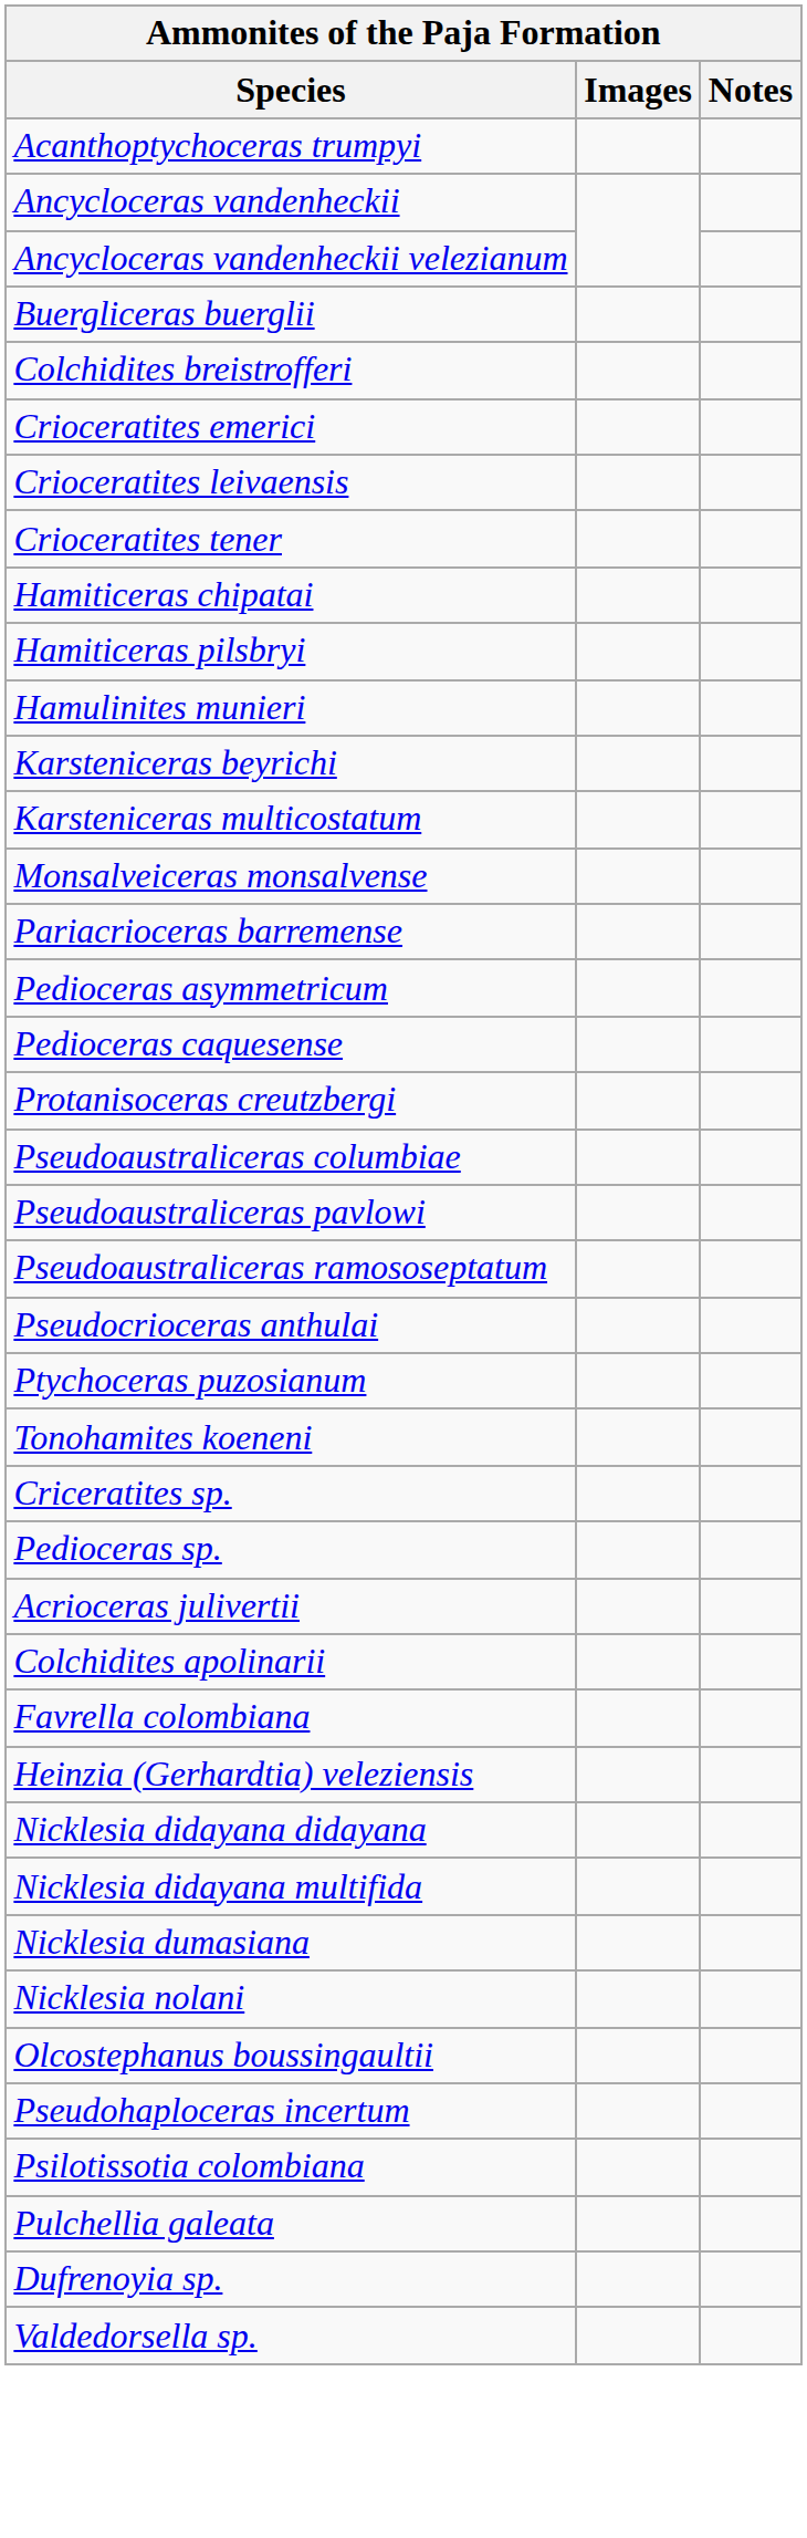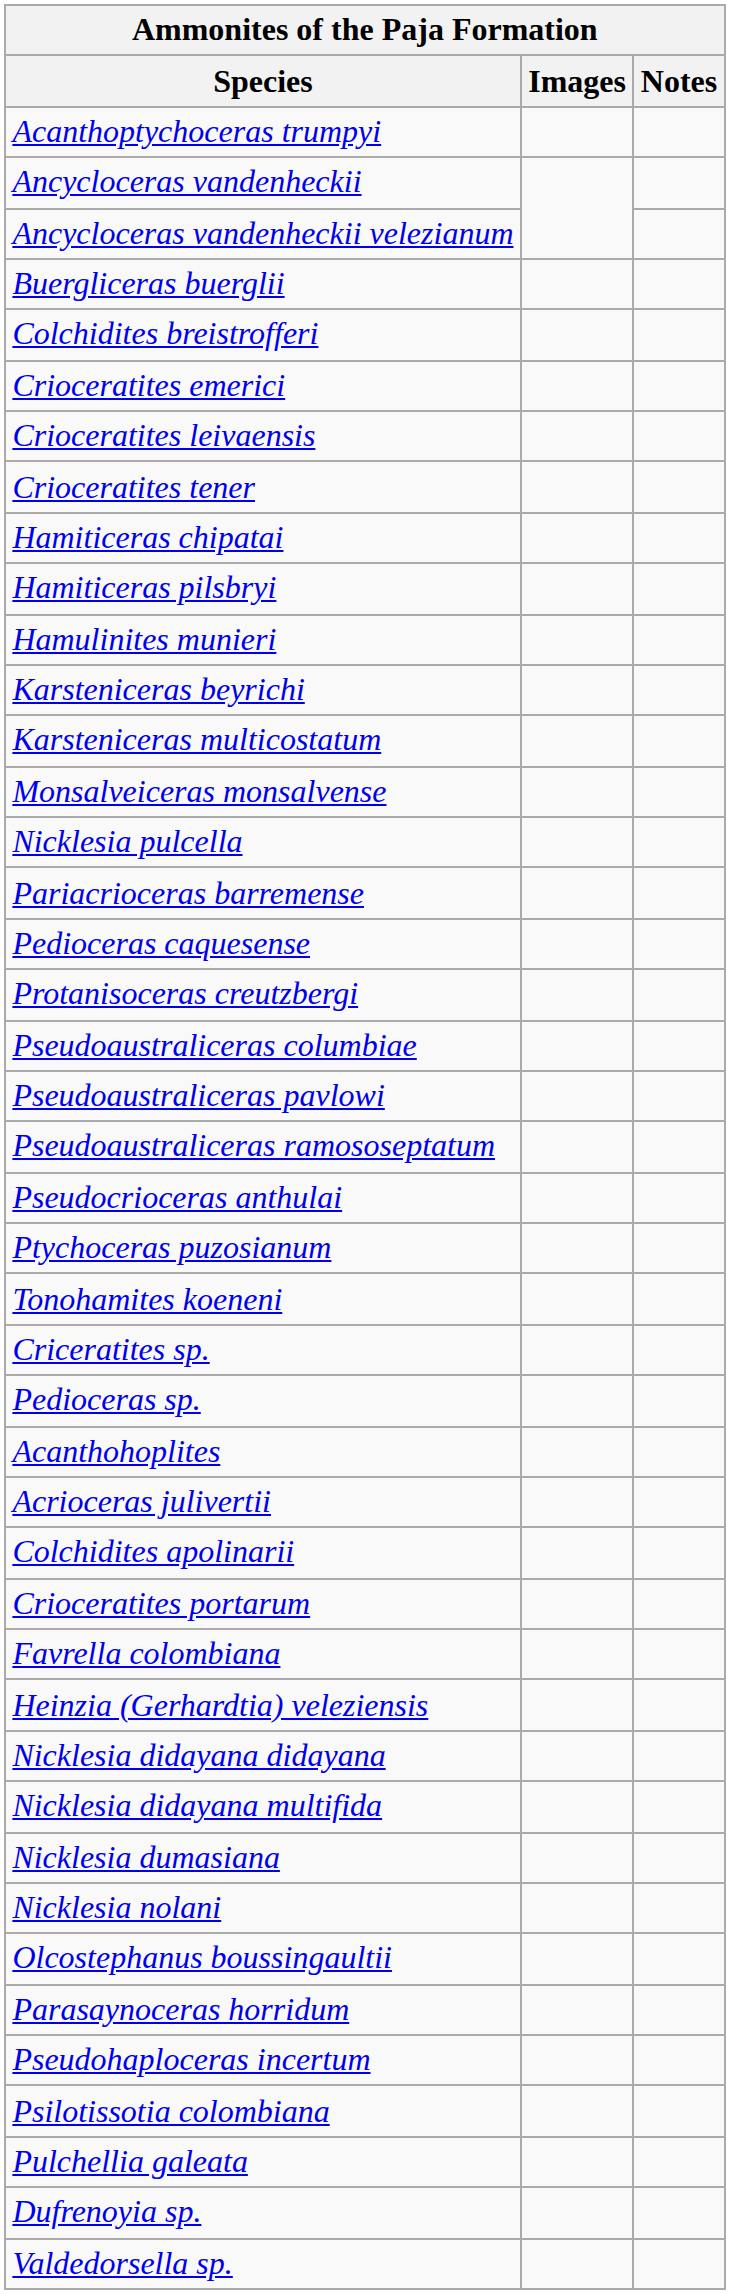 <table class="wikitable">
 <tr>
 <th colspan=3 align=center><strong>Ammonites of the Paja Formation</strong></th>
 </tr>
 <tr>
 <th>Species</th>
 <th>Images</th>
 <th>Notes</th>
 </tr>
 <tr>
 <td><em><a href='#'>Acanthoptychoceras trumpyi</a></em></td>
 <td></td>
 <td align=center></td>
 </tr>
 <tr>
 <td><em><a href='#'>Ancycloceras vandenheckii</a></em></td>
 <td rowspan=2></td>
 <td align=center></td>
 </tr>
 <tr>
 <td><em><a href='#'>Ancycloceras vandenheckii velezianum</a></em></td>
 <td align=center></td>
 </tr>
 <tr>
 <td><em><a href='#'>Buergliceras buerglii</a></em></td>
 <td></td>
 <td align=center></td>
 </tr>
 <tr>
 <td><em><a href='#'>Colchidites breistrofferi</a></em></td>
 <td></td>
 <td align=center></td>
 </tr>
 <tr>
 <td><em><a href='#'>Crioceratites emerici</a></em></td>
 <td></td>
 <td align=center></td>
 </tr>
 <tr>
 <td><em><a href='#'>Crioceratites leivaensis</a></em></td>
 <td></td>
 <td align=center></td>
 </tr>
 <tr>
 <td><em><a href='#'>Crioceratites tener</a></em></td>
 <td></td>
 <td align=center></td>
 </tr>
 <tr>
 <td><em><a href='#'>Hamiticeras chipatai</a></em></td>
 <td></td>
 <td align=center></td>
 </tr>
 <tr>
 <td><em><a href='#'>Hamiticeras pilsbryi</a></em></td>
 <td></td>
 <td align=center></td>
 </tr>
 <tr>
 <td><em><a href='#'>Hamulinites munieri</a></em></td>
 <td></td>
 <td align=center></td>
 </tr>
 <tr>
 <td><em><a href='#'>Karsteniceras beyrichi</a></em></td>
 <td></td>
 <td align=center></td>
 </tr>
 <tr>
 <td><em><a href='#'>Karsteniceras multicostatum</a></em></td>
 <td></td>
 <td align=center></td>
 </tr>
 <tr>
 <td><em><a href='#'>Monsalveiceras monsalvense</a></em></td>
 <td></td>
 <td align=center></td>
 </tr>
 <tr>
-<td><em><a href='#'>Pariacrioceras barremense</a></em></td>
+<td><em><a href='#'>Nicklesia pulcella</a></em></td>
 <td></td>
 <td align=center></td>
 </tr>
 <tr>
-<td><em><a href='#'>Pedioceras asymmetricum</a></em></td>
+<td><em><a href='#'>Pariacrioceras barremense</a></em></td>
 <td></td>
 <td align=center></td>
 </tr>
 <tr>
 <td><em><a href='#'>Pedioceras caquesense</a></em></td>
 <td></td>
 <td align=center></td>
 </tr>
 <tr>
 <td><em><a href='#'>Protanisoceras creutzbergi</a></em></td>
 <td></td>
 <td align=center></td>
 </tr>
 <tr>
 <td><em><a href='#'>Pseudoaustraliceras columbiae</a></em></td>
 <td></td>
 <td align=center></td>
 </tr>
 <tr>
 <td><em><a href='#'>Pseudoaustraliceras pavlowi</a></em></td>
 <td></td>
 <td align=center></td>
 </tr>
 <tr>
 <td><em><a href='#'>Pseudoaustraliceras ramososeptatum</a></em></td>
 <td></td>
 <td align=center></td>
 </tr>
 <tr>
 <td><em><a href='#'>Pseudocrioceras anthulai</a></em></td>
 <td></td>
 <td align=center></td>
 </tr>
 <tr>
 <td><em><a href='#'>Ptychoceras puzosianum</a></em></td>
 <td></td>
 <td align=center></td>
 </tr>
 <tr>
 <td><em><a href='#'>Tonohamites koeneni</a></em></td>
 <td></td>
 <td align=center></td>
 </tr>
 <tr>
 <td><em><a href='#'>Criceratites sp.</a></em></td>
 <td></td>
 <td align=center></td>
 </tr>
 <tr>
 <td><em><a href='#'>Pedioceras sp.</a></em></td>
 <td></td>
 <td align=center></td>
 </tr>
 <tr>
+<td><em><a href='#'>Acanthohoplites</a></em></td>
+<td></td>
+<td align=center></td>
+</tr>
+<tr>
 <td><em><a href='#'>Acrioceras julivertii</a></em></td>
 <td></td>
 <td align=center></td>
 </tr>
 <tr>
 <td><em><a href='#'>Colchidites apolinarii</a></em></td>
+<td></td>
+<td align=center></td>
+</tr>
+<tr>
+<td><em><a href='#'>Crioceratites portarum</a></em></td>
 <td></td>
 <td align=center></td>
 </tr>
 <tr>
 <td><em><a href='#'>Favrella colombiana</a></em></td>
 <td></td>
 <td align=center></td>
 </tr>
 <tr>
 <td><em><a href='#'>Heinzia (Gerhardtia) veleziensis</a></em></td>
 <td></td>
 <td align=center></td>
 </tr>
 <tr>
 <td><em><a href='#'>Nicklesia didayana didayana</a></em></td>
 <td></td>
 <td align=center></td>
 </tr>
 <tr>
 <td><em><a href='#'>Nicklesia didayana multifida</a></em></td>
 <td></td>
 <td align=center></td>
 </tr>
 <tr>
 <td><em><a href='#'>Nicklesia dumasiana</a></em></td>
 <td></td>
 <td align=center></td>
 </tr>
 <tr>
 <td><em><a href='#'>Nicklesia nolani</a></em></td>
 <td></td>
 <td align=center></td>
 </tr>
 <tr>
 <td><em><a href='#'>Olcostephanus boussingaultii</a></em></td>
 <td></td>
 <td align=center></td>
 </tr>
 <tr>
+<td><em><a href='#'>Parasaynoceras horridum</a></em></td>
+<td></td>
+<td align=center></td>
+</tr>
+<tr>
 <td><em><a href='#'>Pseudohaploceras incertum</a></em></td>
 <td></td>
 <td align=center></td>
 </tr>
 <tr>
 <td><em><a href='#'>Psilotissotia colombiana</a></em></td>
 <td></td>
 <td align=center></td>
 </tr>
 <tr>
 <td><em><a href='#'>Pulchellia galeata</a></em></td>
 <td></td>
 <td align=center></td>
 </tr>
 <tr>
 <td><em><a href='#'>Dufrenoyia sp.</a></em></td>
 <td></td>
 <td align=center></td>
 </tr>
 <tr>
 <td><em><a href='#'>Valdedorsella sp.</a></em></td>
 <td></td>
 <td align=center></td>
 </tr>
 <tr>
 </tr>
 </table>
